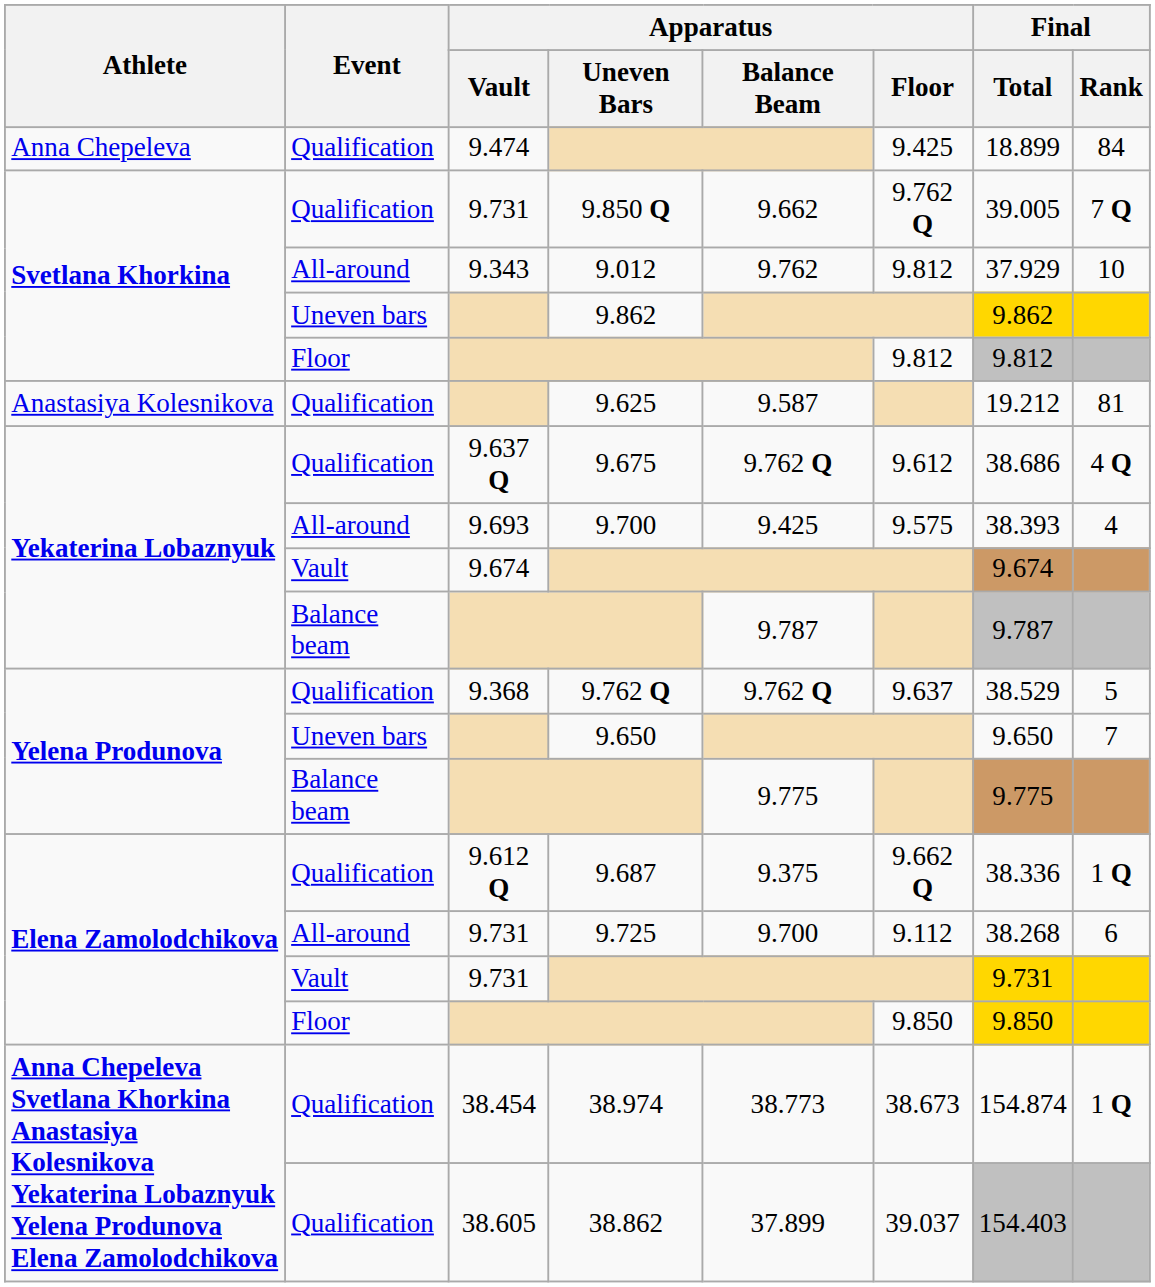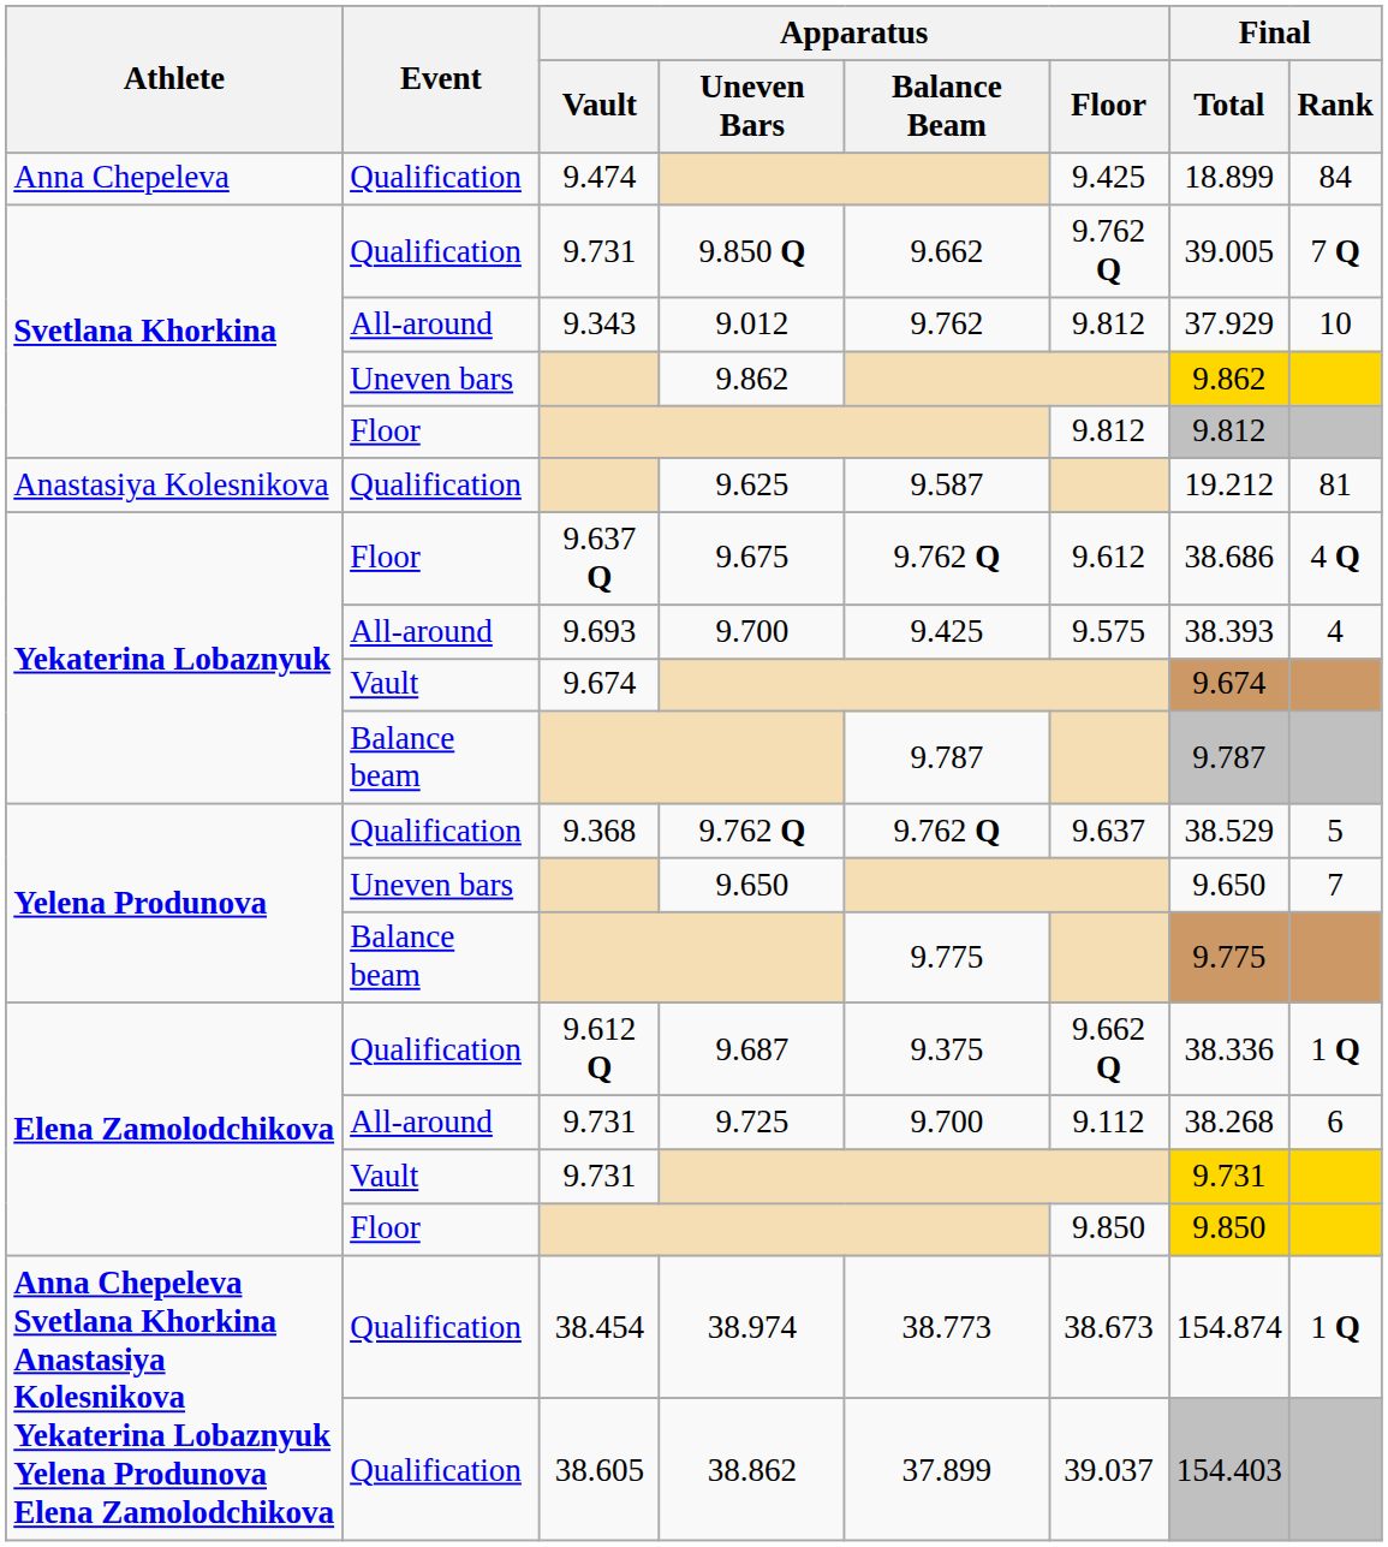 <table class="wikitable" style="font-size:90%">
 <tr>
 <th rowspan="2">Athlete</th>
 <th rowspan="2">Event</th>
 <th colspan = "4">Apparatus</th>
 <th colspan = "2">Final</th>
 </tr>
 <tr>
 <th>Vault</th>
 <th>Uneven Bars</th>
 <th>Balance Beam</th>
 <th>Floor</th>
 <th>Total</th>
 <th>Rank</th>
 </tr>
 <tr>
 <td><a href='#'>Anna Chepeleva</a></td>
 <td><a href='#'>Qualification</a></td>
 <td align=center>9.474</td>
 <td align=center colspan=2 bgcolor="wheat"></td>
 <td align=center>9.425</td>
 <td align=center>18.899</td>
 <td align=center>84</td>
 </tr>
 <tr>
 <td rowspan=4><strong><a href='#'>Svetlana Khorkina</a></strong></td>
 <td><a href='#'>Qualification</a></td>
 <td align=center>9.731</td>
 <td align=center>9.850 <strong>Q</strong></td>
 <td align=center>9.662</td>
 <td align=center>9.762 <strong>Q</strong></td>
 <td align=center>39.005</td>
 <td align="center">7 <strong>Q</strong></td>
 </tr>
 <tr>
 <td><a href='#'>All-around</a></td>
 <td align=center>9.343</td>
 <td align=center>9.012</td>
 <td align=center>9.762</td>
 <td align=center>9.812</td>
 <td align=center>37.929</td>
 <td align=center>10</td>
 </tr>
 <tr>
 <td><a href='#'>Uneven bars</a></td>
 <td align=center colspan=1 bgcolor="wheat"></td>
 <td align=center>9.862</td>
 <td align=center colspan=2 bgcolor="wheat"></td>
 <td align=center bgcolor=gold>9.862</td>
 <td align=center bgcolor=gold></td>
 </tr>
 <tr>
 <td><a href='#'>Floor</a></td>
 <td align=center colspan=3 bgcolor="wheat"></td>
 <td align=center>9.812</td>
 <td align=center bgcolor=silver>9.812</td>
 <td align=center bgcolor=silver></td>
 </tr>
 <tr>
 <td><a href='#'>Anastasiya Kolesnikova</a></td>
 <td><a href='#'>Qualification</a></td>
 <td align=center  bgcolor="wheat"></td>
 <td align=center>9.625</td>
 <td align=center>9.587</td>
 <td align=center  bgcolor="wheat"></td>
 <td align=center>19.212</td>
 <td align=center>81</td>
 </tr>
 <tr>
 <td rowspan=4><strong><a href='#'>Yekaterina Lobaznyuk</a></strong></td>
-<td><a href='#'>Qualification</a></td>
+<td><a href='#'>Floor</a></td>
 <td align=center>9.637 <strong>Q</strong></td>
 <td align=center>9.675</td>
 <td align=center>9.762 <strong>Q</strong></td>
 <td align=center>9.612</td>
 <td align=center>38.686</td>
 <td align=center>4 <strong>Q</strong></td>
 </tr>
 <tr>
 <td><a href='#'>All-around</a></td>
 <td align=center>9.693</td>
 <td align=center>9.700</td>
 <td align=center>9.425</td>
 <td align=center>9.575</td>
 <td align=center>38.393</td>
 <td align=center>4</td>
 </tr>
 <tr>
 <td><a href='#'>Vault</a></td>
 <td align=center>9.674</td>
 <td align=center colspan=3 bgcolor="wheat"></td>
 <td align=center bgcolor=cc9966>9.674</td>
 <td align=center bgcolor=cc9966></td>
 </tr>
 <tr>
 <td><a href='#'>Balance beam</a></td>
 <td align=center colspan=2 bgcolor="wheat"></td>
 <td align=center>9.787</td>
 <td align=center colspan=1 bgcolor="wheat"></td>
 <td align=center bgcolor=silver>9.787</td>
 <td align=center bgcolor=silver></td>
 </tr>
 <tr>
 <td rowspan=3><strong><a href='#'>Yelena Produnova</a></strong></td>
 <td><a href='#'>Qualification</a></td>
 <td align=center>9.368</td>
 <td align=center>9.762 <strong>Q</strong></td>
 <td align=center>9.762 <strong>Q</strong></td>
 <td align=center>9.637</td>
 <td align=center>38.529</td>
 <td align=center>5</td>
 </tr>
 <tr>
 <td><a href='#'>Uneven bars</a></td>
 <td align=center colspan=1 bgcolor="wheat"></td>
 <td align=center>9.650</td>
 <td align=center colspan=2 bgcolor="wheat"></td>
 <td align=center>9.650</td>
 <td align=center>7</td>
 </tr>
 <tr>
 <td><a href='#'>Balance beam</a></td>
 <td align=center colspan=2 bgcolor="wheat"></td>
 <td align=center>9.775</td>
 <td align=center colspan=1 bgcolor="wheat"></td>
 <td align=center bgcolor=cc9966>9.775</td>
 <td align=center bgcolor=cc9966></td>
 </tr>
 <tr>
 <td rowspan=4><strong><a href='#'>Elena Zamolodchikova</a></strong></td>
 <td><a href='#'>Qualification</a></td>
 <td align=center>9.612 <strong>Q</strong></td>
 <td align=center>9.687</td>
 <td align=center>9.375</td>
 <td align=center>9.662 <strong>Q</strong></td>
 <td align="center">38.336</td>
 <td align=center>1 <strong>Q</strong></td>
 </tr>
 <tr>
 <td><a href='#'>All-around</a></td>
 <td align=center>9.731</td>
 <td align=center>9.725</td>
 <td align=center>9.700</td>
 <td align=center>9.112</td>
 <td align=center>38.268</td>
 <td align=center>6</td>
 </tr>
 <tr>
 <td><a href='#'>Vault</a></td>
 <td align=center>9.731</td>
 <td align=center colspan=3 bgcolor="wheat"></td>
 <td align=center bgcolor=gold>9.731</td>
 <td align=center bgcolor=gold></td>
 </tr>
 <tr>
 <td><a href='#'>Floor</a></td>
 <td align=center colspan=3 bgcolor="wheat"></td>
 <td align=center>9.850</td>
 <td align=center bgcolor=gold>9.850</td>
 <td align=center bgcolor=gold></td>
 </tr>
 <tr>
 <td rowspan=2><strong><a href='#'>Anna Chepeleva</a><br><a href='#'>Svetlana Khorkina</a><br><a href='#'>Anastasiya Kolesnikova</a><br><a href='#'>Yekaterina Lobaznyuk</a><br><a href='#'>Yelena Produnova</a><br><a href='#'>Elena Zamolodchikova</a></strong></td>
 <td><a href='#'>Qualification</a></td>
 <td align=center>38.454</td>
 <td align=center>38.974</td>
 <td align=center>38.773</td>
 <td align=center>38.673</td>
 <td align=center>154.874</td>
 <td align=center>1 <strong>Q</strong></td>
 </tr>
 <tr>
 <td><a href='#'>Qualification</a></td>
 <td align=center>38.605</td>
 <td align=center>38.862</td>
 <td align=center>37.899</td>
 <td align=center>39.037</td>
 <td align=center bgcolor=silver>154.403</td>
 <td align=center bgcolor=silver></td>
 </tr>
 </table>
